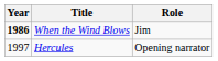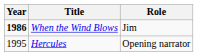 <table class="wikitable sortable">
 <tr>
 <th>Year</th>
 <th>Title</th>
 <th>Role</th>
 </tr>
 <tr>
 <td><strong>1986</strong></td>
 <td><em><a href='#'>When the Wind Blows</a></em></td>
 <td>Jim</td>
 </tr>
 <tr>
-<td>1997</td>
+<td>1995</td>
 <td><em><a href='#'>Hercules</a></em></td>
 <td>Opening narrator</td>
 </tr>
 </table>
